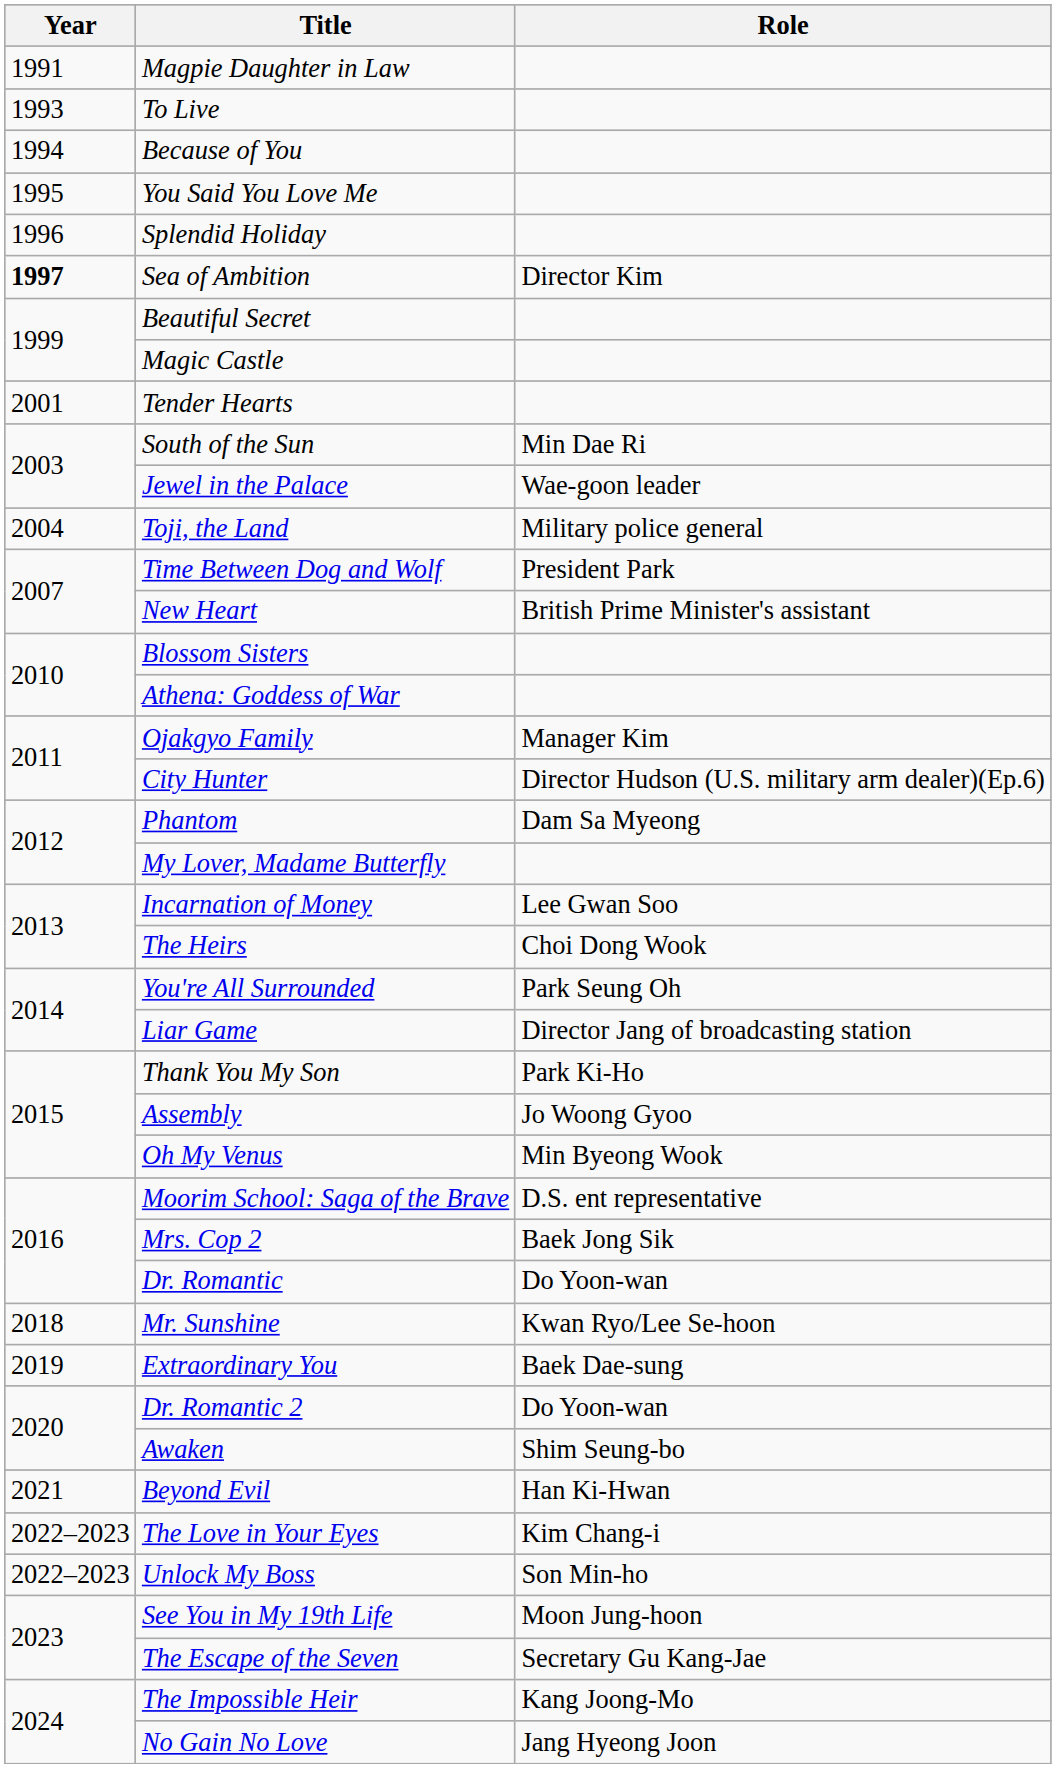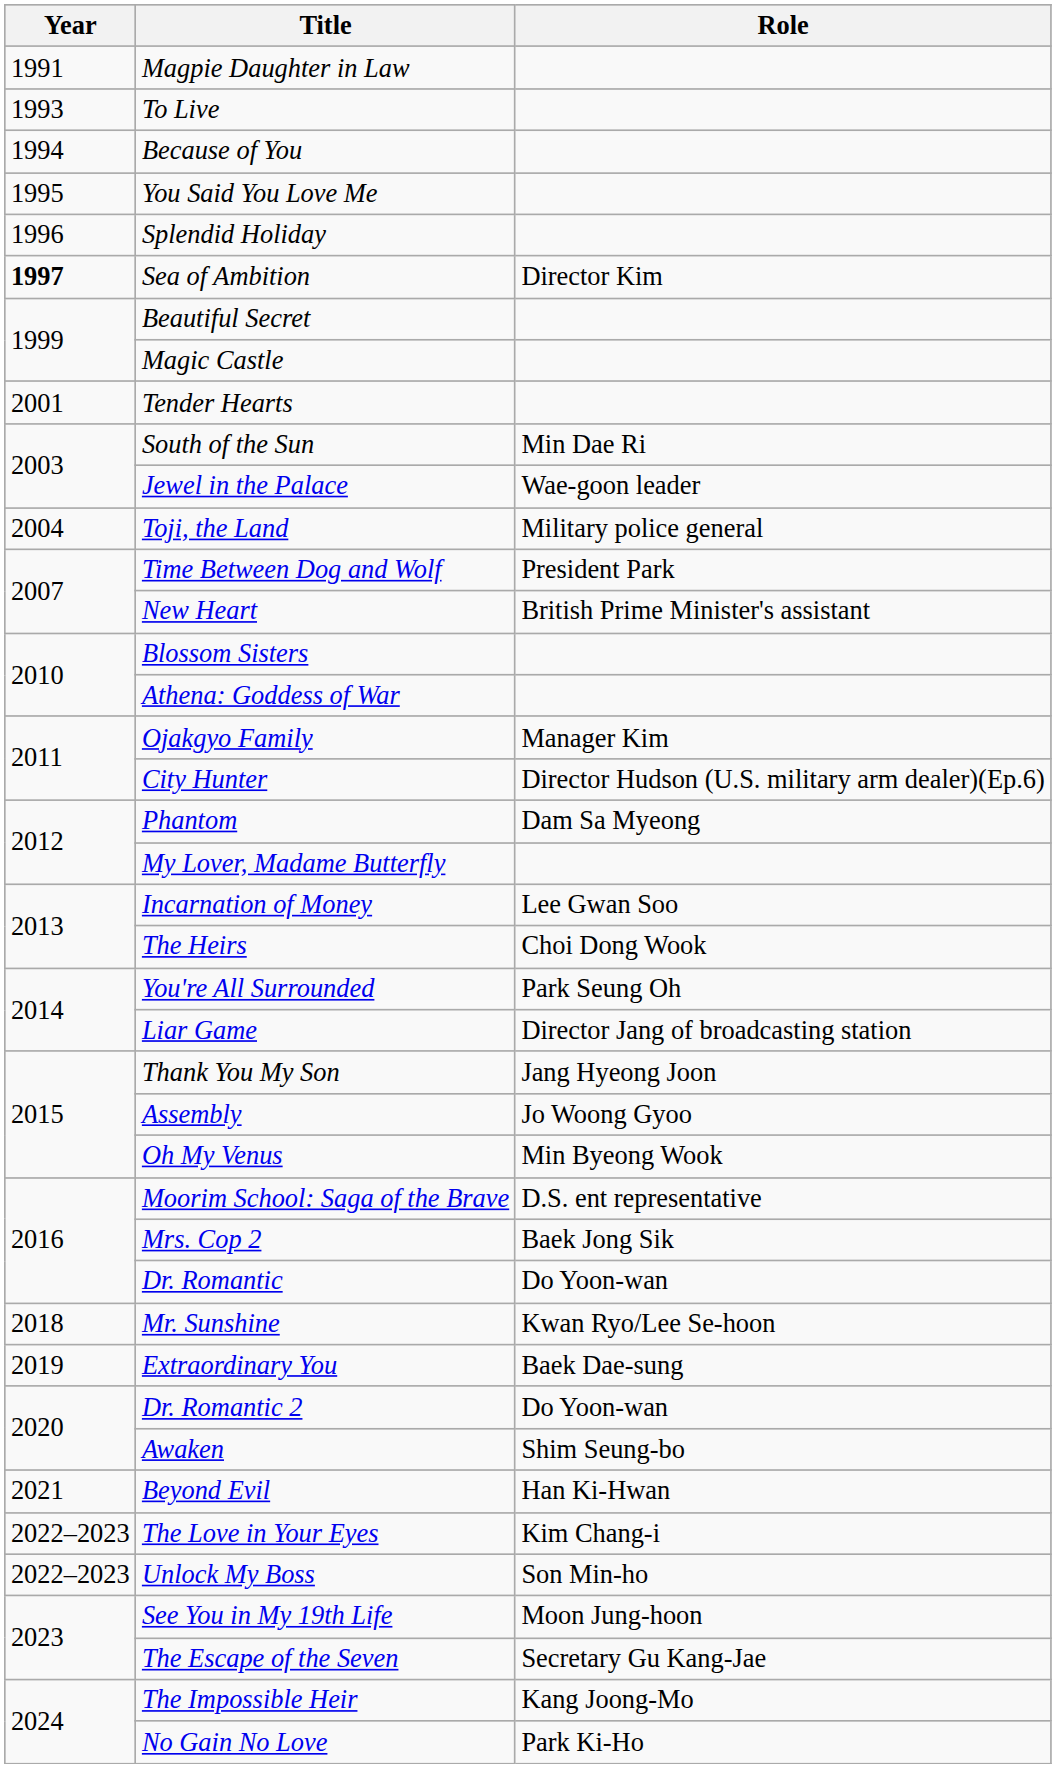 <table class="wikitable sortable">
 <tr>
 <th>Year</th>
 <th>Title</th>
 <th>Role</th>
 </tr>
 <tr>
 <td>1991</td>
 <td><em>Magpie Daughter in Law</em></td>
 <td></td>
 </tr>
 <tr>
 <td>1993</td>
 <td><em>To Live</em></td>
 <td></td>
 </tr>
 <tr>
 <td>1994</td>
 <td><em>Because of You</em></td>
 <td></td>
 </tr>
 <tr>
 <td>1995</td>
 <td><em>You Said You Love Me</em></td>
 <td></td>
 </tr>
 <tr>
 <td>1996</td>
 <td><em>Splendid Holiday</em></td>
 <td></td>
 </tr>
 <tr>
 <td><strong>1997</strong></td>
 <td><em>Sea of Ambition</em></td>
 <td>Director Kim</td>
 </tr>
 <tr>
 <td rowspan="2">1999</td>
 <td><em>Beautiful Secret</em></td>
 <td></td>
 </tr>
 <tr>
 <td><em>Magic Castle</em></td>
 <td></td>
 </tr>
 <tr>
 <td>2001</td>
 <td><em>Tender Hearts</em></td>
 <td></td>
 </tr>
 <tr>
 <td rowspan="2">2003</td>
 <td><em>South of the Sun</em></td>
 <td>Min Dae Ri</td>
 </tr>
 <tr>
 <td><em><a href='#'>Jewel in the Palace</a></em></td>
 <td>Wae-goon leader</td>
 </tr>
 <tr>
 <td>2004</td>
 <td><em><a href='#'>Toji, the Land</a></em></td>
 <td>Military police general</td>
 </tr>
 <tr>
 <td rowspan="2">2007</td>
 <td><em><a href='#'>Time Between Dog and Wolf</a></em></td>
 <td>President Park</td>
 </tr>
 <tr>
 <td><em><a href='#'>New Heart</a></em></td>
 <td>British Prime Minister's assistant</td>
 </tr>
 <tr>
 <td rowspan="2">2010</td>
 <td><em><a href='#'>Blossom Sisters</a></em></td>
 <td></td>
 </tr>
 <tr>
 <td><em><a href='#'>Athena: Goddess of War</a></em></td>
 <td></td>
 </tr>
 <tr>
 <td rowspan="2">2011</td>
 <td><em><a href='#'>Ojakgyo Family</a></em></td>
 <td>Manager Kim</td>
 </tr>
 <tr>
 <td><em><a href='#'>City Hunter</a></em></td>
 <td>Director Hudson (U.S. military arm  dealer)(Ep.6)</td>
 </tr>
 <tr>
 <td rowspan="2">2012</td>
 <td><em><a href='#'>Phantom</a></em></td>
 <td>Dam Sa Myeong</td>
 </tr>
 <tr>
 <td><em><a href='#'>My Lover, Madame Butterfly</a></em></td>
 <td></td>
 </tr>
 <tr>
 <td rowspan="2">2013</td>
 <td><em><a href='#'>Incarnation of Money</a></em></td>
 <td>Lee Gwan Soo</td>
 </tr>
 <tr>
 <td><em><a href='#'>The Heirs</a></em></td>
 <td>Choi Dong Wook</td>
 </tr>
 <tr>
 <td rowspan="2">2014</td>
 <td><em><a href='#'>You're All Surrounded</a></em></td>
 <td>Park Seung Oh</td>
 </tr>
 <tr>
 <td><em><a href='#'>Liar Game</a></em></td>
 <td>Director Jang of broadcasting station</td>
 </tr>
 <tr>
 <td rowspan="3">2015</td>
 <td><em>Thank You My Son</em></td>
-<td>Park Ki-Ho</td>
+<td>Jang Hyeong Joon</td>
 </tr>
 <tr>
 <td><em><a href='#'>Assembly</a></em></td>
 <td>Jo Woong Gyoo</td>
 </tr>
 <tr>
 <td><em><a href='#'>Oh My Venus</a></em></td>
 <td>Min Byeong Wook</td>
 </tr>
 <tr>
 <td rowspan="3">2016</td>
 <td><em><a href='#'>Moorim School: Saga of the Brave</a></em></td>
 <td>D.S. ent representative</td>
 </tr>
 <tr>
 <td><em><a href='#'>Mrs. Cop 2</a></em></td>
 <td>Baek Jong Sik</td>
 </tr>
 <tr>
 <td><em><a href='#'>Dr. Romantic</a></em></td>
 <td>Do Yoon-wan</td>
 </tr>
 <tr>
 <td>2018</td>
 <td><em><a href='#'>Mr. Sunshine</a></em></td>
 <td>Kwan Ryo/Lee Se-hoon</td>
 </tr>
 <tr>
 <td>2019</td>
 <td><em><a href='#'>Extraordinary You</a></em></td>
 <td>Baek Dae-sung</td>
 </tr>
 <tr>
 <td rowspan="2">2020</td>
 <td><em><a href='#'>Dr. Romantic 2</a></em></td>
 <td>Do Yoon-wan</td>
 </tr>
 <tr>
 <td><em><a href='#'>Awaken</a></em></td>
 <td>Shim Seung-bo</td>
 </tr>
 <tr>
 <td>2021</td>
 <td><em><a href='#'>Beyond Evil</a></em></td>
 <td>Han Ki-Hwan</td>
 </tr>
 <tr>
 <td>2022–2023</td>
 <td><em><a href='#'>The Love in Your Eyes</a></em></td>
 <td>Kim Chang-i</td>
 </tr>
 <tr>
 <td>2022–2023</td>
 <td><em><a href='#'>Unlock My Boss</a></em></td>
 <td>Son Min-ho</td>
 </tr>
 <tr>
 <td rowspan="2">2023</td>
 <td><em><a href='#'>See You in My 19th Life</a></em></td>
 <td>Moon Jung-hoon</td>
 </tr>
 <tr>
 <td><em><a href='#'>The Escape of the Seven</a></em></td>
 <td>Secretary Gu Kang-Jae</td>
 </tr>
 <tr>
 <td rowspan="2">2024</td>
 <td><em><a href='#'>The Impossible Heir</a></em></td>
 <td>Kang Joong-Mo</td>
 </tr>
 <tr>
 <td><em><a href='#'>No Gain No Love</a></em></td>
-<td>Jang Hyeong Joon</td>
+<td>Park Ki-Ho</td>
 </tr>
 </table>
